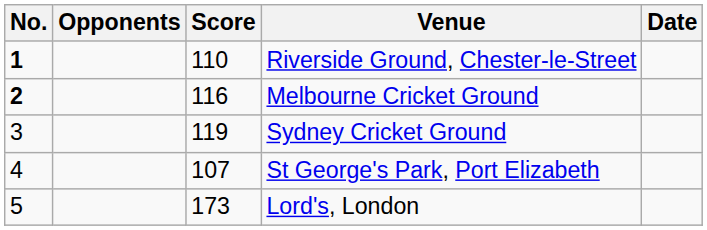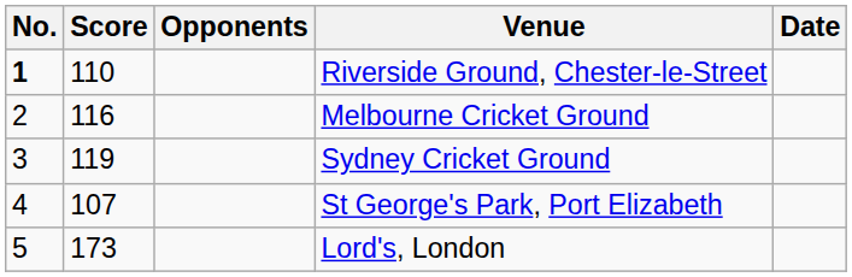 <table class="wikitable sortable">
 <tr>
 <th>No.</th>
+<th>Score</th>
 <th>Opponents</th>
-<th>Score</th>
 <th>Venue</th>
 <th>Date</th>
 </tr>
 <tr>
 <td><strong>1</strong></td>
+<td>110</td>
 <td></td>
-<td>110</td>
 <td><a href='#'>Riverside Ground</a>, <a href='#'>Chester-le-Street</a></td>
 <td></td>
 </tr>
 <tr>
-<td><strong>2</strong></td>
+<td>2</td>
+<td>116</td>
 <td></td>
-<td>116</td>
 <td><a href='#'>Melbourne Cricket Ground</a></td>
 <td></td>
 </tr>
 <tr>
 <td>3</td>
+<td>119</td>
 <td></td>
-<td>119</td>
 <td><a href='#'>Sydney Cricket Ground</a></td>
 <td></td>
 </tr>
 <tr>
 <td>4</td>
+<td>107</td>
 <td></td>
-<td>107</td>
 <td><a href='#'>St George's Park</a>, <a href='#'>Port Elizabeth</a></td>
 <td></td>
 </tr>
 <tr>
 <td>5</td>
+<td>173</td>
 <td></td>
-<td>173</td>
 <td><a href='#'>Lord's</a>, London</td>
 <td></td>
 </tr>
 </table>
